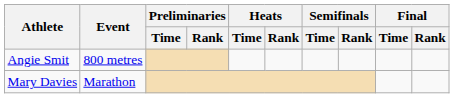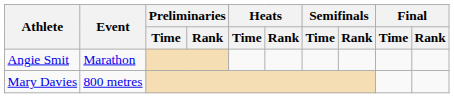 <table class=wikitable style="font-size:90%;">
 <tr>
 <th rowspan="2">Athlete</th>
 <th rowspan="2">Event</th>
 <th colspan="2">Preliminaries</th>
 <th colspan="2">Heats</th>
 <th colspan="2">Semifinals</th>
 <th colspan="2">Final</th>
 </tr>
 <tr>
 <th>Time</th>
 <th>Rank</th>
 <th>Time</th>
 <th>Rank</th>
 <th>Time</th>
 <th>Rank</th>
 <th>Time</th>
 <th>Rank</th>
 </tr>
 <tr style="border-top: single;">
 <td><a href='#'>Angie Smit</a></td>
-<td><a href='#'>800 metres</a></td>
+<td><a href='#'>Marathon</a></td>
 <td colspan= 2 bgcolor="wheat"></td>
 <td align=center></td>
 <td align=center></td>
 <td align=center></td>
 <td align=center></td>
 <td align=center></td>
 <td align=center></td>
 </tr>
 <tr style="border-top: single;">
 <td><a href='#'>Mary Davies</a></td>
-<td><a href='#'>Marathon</a></td>
+<td><a href='#'>800 metres</a></td>
 <td colspan= 6 bgcolor="wheat"></td>
 <td align=center></td>
 <td align=center></td>
 </tr>
 </table>
